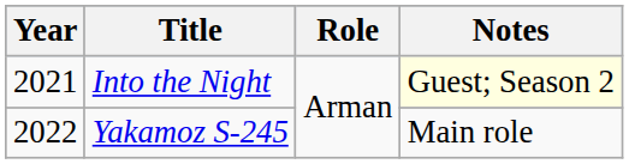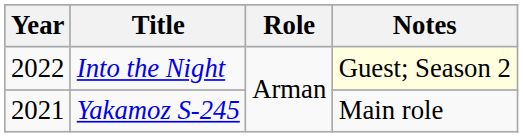 <table class="wikitable sortable">
 <tr style="background:#B0C4DE;">
 <th>Year</th>
 <th>Title</th>
 <th>Role</th>
 <th>Notes</th>
 </tr>
 <tr>
-<td>2021</td>
+<td>2022</td>
 <td><em><a href='#'>Into the Night</a></em></td>
 <td rowspan="2">Arman</td>
 <td style="background: lightyellow;">Guest; Season 2</td>
 </tr>
 <tr>
-<td>2022</td>
+<td>2021</td>
 <td><em><a href='#'>Yakamoz S-245</a></em></td>
 <td>Main role</td>
 </tr>
 </table>
